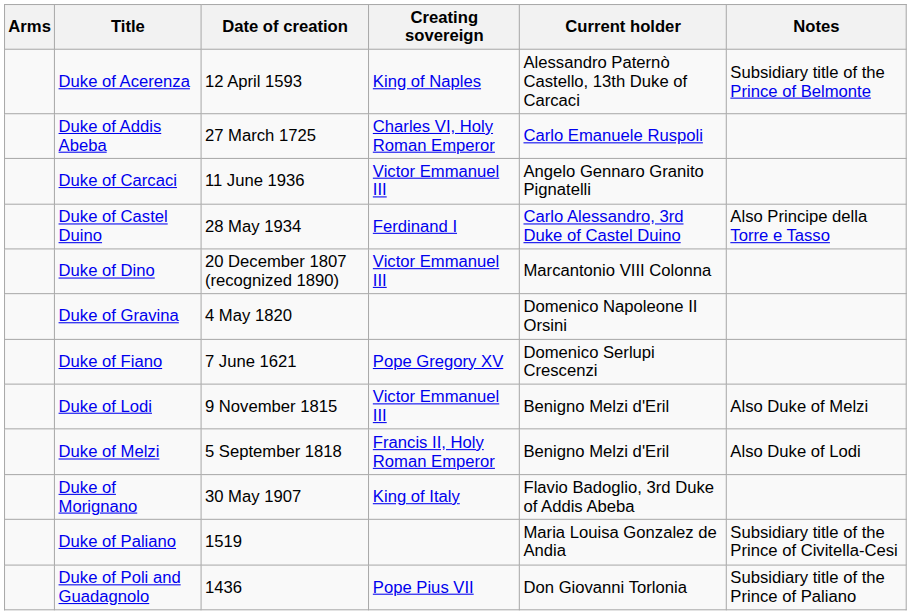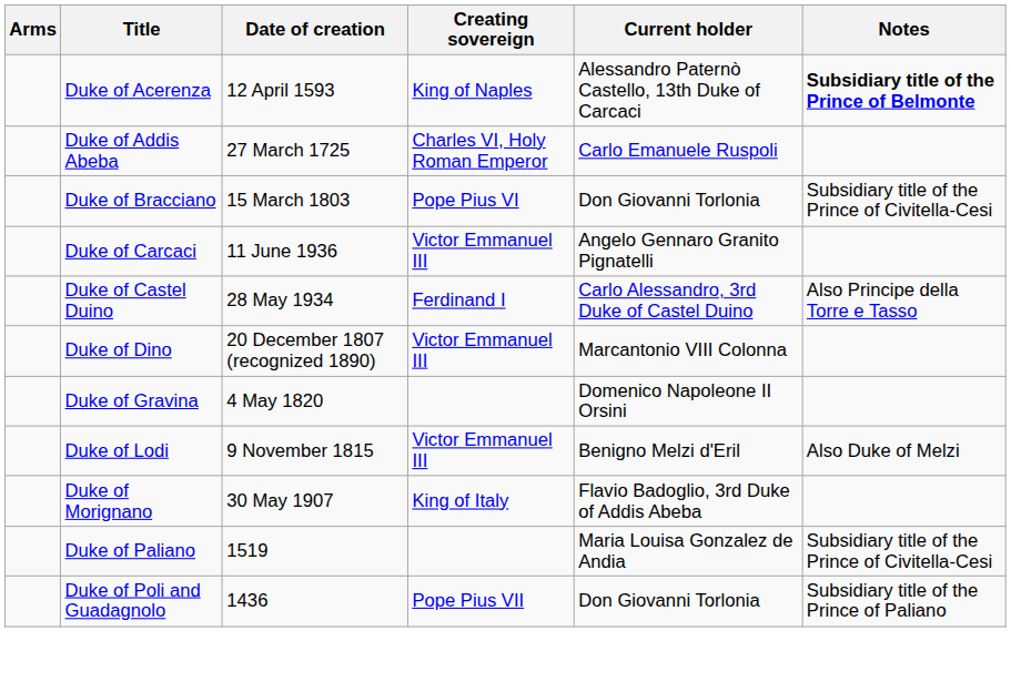 <table class="sortable wikitable" style="font-size:100%">
 <tr>
 <th>Arms</th>
 <th>Title</th>
 <th>Date of creation</th>
 <th>Creating sovereign</th>
 <th>Current holder</th>
 <th>Notes</th>
 </tr>
 <tr>
 <td></td>
 <td><a href='#'>Duke of Acerenza</a></td>
 <td>12 April 1593</td>
 <td><a href='#'>King of Naples</a></td>
 <td>Alessandro Paternò Castello, 13th Duke of Carcaci</td>
-<td>Subsidiary title of the <a href='#'>Prince of Belmonte</a></td>
+<td><strong>Subsidiary title of the <a href='#'>Prince of Belmonte</a></strong></td>
 </tr>
 <tr>
 <td></td>
 <td><a href='#'>Duke of Addis Abeba</a></td>
 <td>27 March 1725</td>
 <td><a href='#'>Charles VI, Holy Roman Emperor</a></td>
 <td><a href='#'>Carlo Emanuele Ruspoli</a></td>
 <td></td>
+</tr>
+<tr>
+<td></td>
+<td><a href='#'>Duke of Bracciano</a></td>
+<td>15 March 1803</td>
+<td><a href='#'>Pope Pius VI</a></td>
+<td>Don Giovanni Torlonia</td>
+<td>Subsidiary title of the Prince of Civitella-Cesi</td>
 </tr>
 <tr>
 <td></td>
 <td><a href='#'>Duke of Carcaci</a></td>
 <td>11 June 1936</td>
 <td><a href='#'>Victor Emmanuel III</a></td>
 <td>Angelo Gennaro Granito Pignatelli</td>
 <td></td>
 </tr>
 <tr>
 <td></td>
 <td><a href='#'>Duke of Castel Duino</a></td>
 <td>28 May 1934</td>
 <td><a href='#'>Ferdinand I</a></td>
 <td><a href='#'>Carlo Alessandro, 3rd Duke of Castel Duino</a></td>
 <td>Also Principe della <a href='#'>Torre e Tasso</a></td>
 </tr>
 <tr>
 <td></td>
 <td><a href='#'>Duke of Dino</a></td>
 <td>20 December 1807 (recognized 1890)</td>
 <td><a href='#'>Victor Emmanuel III</a></td>
 <td>Marcantonio VIII Colonna</td>
 <td></td>
 </tr>
 <tr>
 <td></td>
 <td><a href='#'>Duke of Gravina</a></td>
 <td>4 May 1820</td>
 <td></td>
 <td>Domenico Napoleone II Orsini</td>
 <td></td>
 </tr>
 <tr>
 <td></td>
-<td><a href='#'>Duke of Fiano</a></td>
-<td>7 June 1621</td>
-<td><a href='#'>Pope Gregory XV</a></td>
-<td>Domenico Serlupi Crescenzi</td>
-<td></td>
-</tr>
-<tr>
-<td></td>
 <td><a href='#'>Duke of Lodi</a></td>
 <td>9 November 1815</td>
 <td><a href='#'>Victor Emmanuel III</a></td>
 <td>Benigno Melzi d'Eril</td>
 <td>Also Duke of Melzi</td>
-</tr>
-<tr>
-<td></td>
-<td><a href='#'>Duke of Melzi</a></td>
-<td>5 September 1818</td>
-<td><a href='#'>Francis II, Holy Roman Emperor</a></td>
-<td>Benigno Melzi d'Eril</td>
-<td>Also Duke of Lodi</td>
 </tr>
 <tr>
 <td></td>
 <td><a href='#'>Duke of Morignano</a></td>
 <td>30 May 1907</td>
 <td><a href='#'>King of Italy</a></td>
 <td>Flavio Badoglio, 3rd Duke of Addis Abeba</td>
 <td></td>
 </tr>
 <tr>
 <td></td>
 <td><a href='#'>Duke of Paliano</a></td>
 <td>1519</td>
 <td></td>
 <td>Maria Louisa Gonzalez de Andia</td>
 <td>Subsidiary title of the Prince of Civitella-Cesi</td>
 </tr>
 <tr>
 <td></td>
 <td><a href='#'>Duke of Poli and Guadagnolo</a></td>
 <td>1436</td>
 <td><a href='#'>Pope Pius VII</a></td>
 <td>Don Giovanni Torlonia</td>
 <td>Subsidiary title of the Prince of Paliano</td>
 </tr>
 </table>
